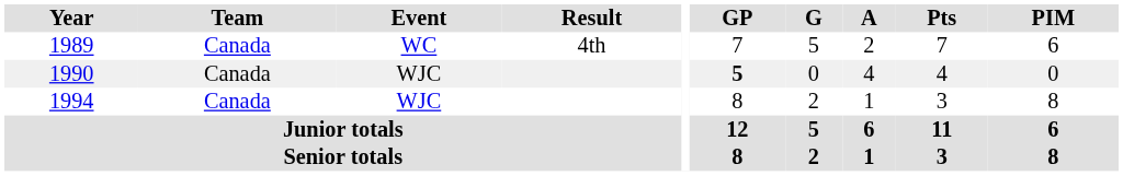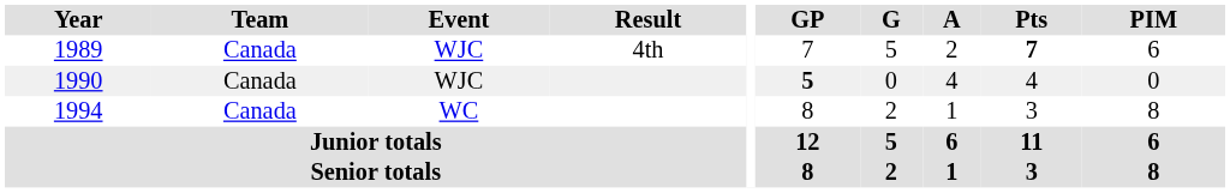 <table border="0" cellpadding="1" cellspacing="0" ID="Table3" style="text-align:center; width:50em">
 <tr ALIGN="center" bgcolor="#e0e0e0">
 <th>Year</th>
 <th>Team</th>
 <th>Event</th>
 <th>Result</th>
 <th rowspan="99" bgcolor="#ffffff"></th>
 <th>GP</th>
 <th>G</th>
 <th>A</th>
 <th>Pts</th>
 <th>PIM</th>
 </tr>
 <tr>
 <td><a href='#'>1989</a></td>
 <td><a href='#'>Canada</a></td>
-<td><a href='#'>WC</a></td>
+<td><a href='#'>WJC</a></td>
 <td>4th</td>
 <td>7</td>
 <td>5</td>
 <td>2</td>
-<td>7</td>
+<td><strong>7</strong></td>
 <td>6</td>
 </tr>
 <tr bgcolor="#f0f0f0">
 <td><a href='#'>1990</a></td>
 <td>Canada</td>
 <td>WJC</td>
 <td></td>
 <td><strong>5</strong></td>
 <td>0</td>
 <td>4</td>
 <td>4</td>
 <td>0</td>
 </tr>
 <tr>
 <td><a href='#'>1994</a></td>
 <td><a href='#'>Canada</a></td>
-<td><a href='#'>WJC</a></td>
+<td><a href='#'>WC</a></td>
 <td></td>
 <td>8</td>
 <td>2</td>
 <td>1</td>
 <td>3</td>
 <td>8</td>
 </tr>
 <tr bgcolor="#e0e0e0">
 <th colspan="4">Junior totals</th>
 <th>12</th>
 <th>5</th>
 <th>6</th>
 <th>11</th>
 <th>6</th>
 </tr>
 <tr bgcolor="#e0e0e0">
 <th colspan="4">Senior totals</th>
 <th>8</th>
 <th>2</th>
 <th>1</th>
 <th>3</th>
 <th>8</th>
 </tr>
 </table>
